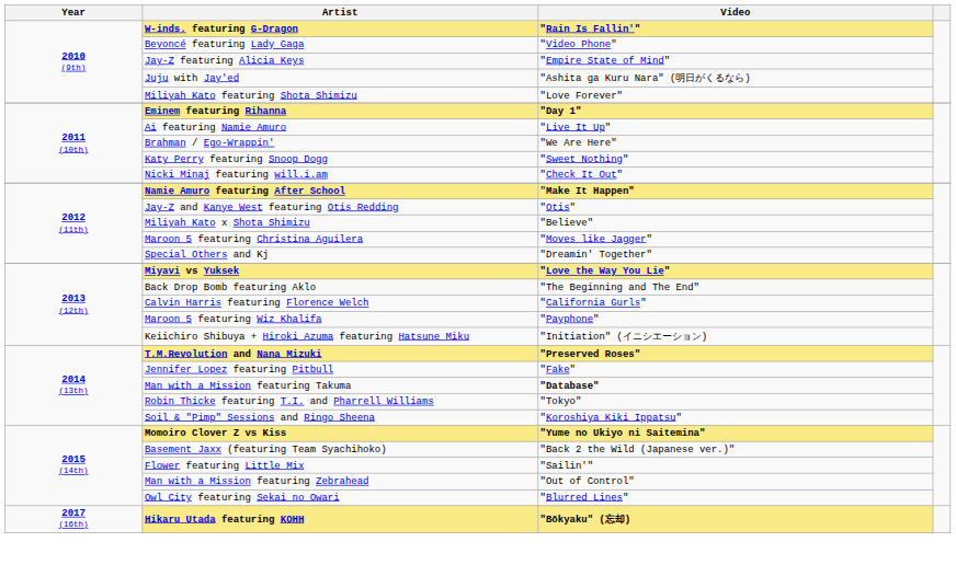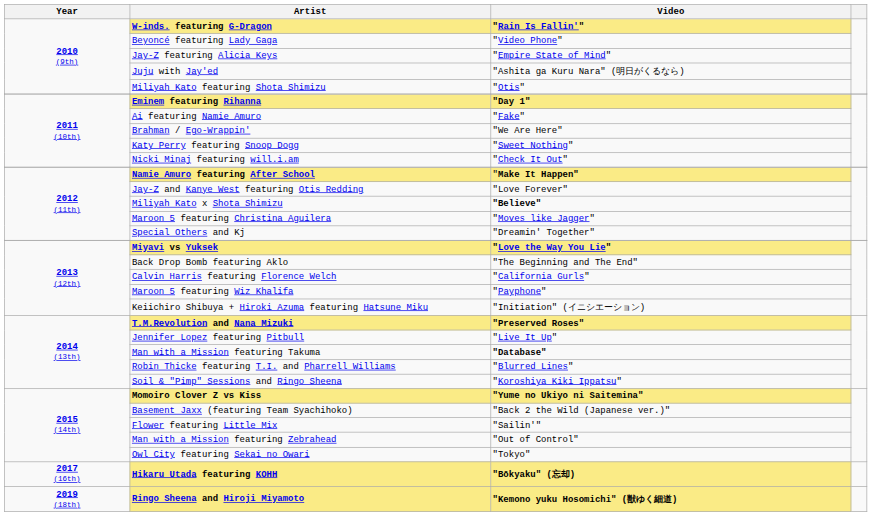 <table class="sortable wikitable">
 <tr>
 <th width="8%">Year</th>
 <th width="23%">Artist</th>
 <th width="23%">Video</th>
 <th width="1%"></th>
 </tr>
 <tr>
 <td rowspan=5 style="text-align:center"><strong><a href='#'>2010</a></strong><br><small><a href='#'>(9th)</a></small></td>
 <td style="background:#FAEB86"><strong><a href='#'>W-inds.</a> featuring <a href='#'>G-Dragon</a></strong></td>
 <td style="background:#FAEB86"><strong>"<a href='#'>Rain Is Fallin'</a>"</strong></td>
 <td rowspan=5 style="text-align:center"></td>
 </tr>
 <tr>
 <td><a href='#'>Beyoncé</a> featuring <a href='#'>Lady Gaga</a></td>
 <td>"<a href='#'>Video Phone</a>"</td>
 </tr>
 <tr>
 <td><a href='#'>Jay-Z</a> featuring <a href='#'>Alicia Keys</a></td>
 <td>"<a href='#'>Empire State of Mind</a>"</td>
 </tr>
 <tr>
 <td><a href='#'>Juju</a> with <a href='#'>Jay'ed</a></td>
 <td>"Ashita ga Kuru Nara" (明日がくるなら)</td>
 </tr>
 <tr>
 <td><a href='#'>Miliyah Kato</a> featuring <a href='#'>Shota Shimizu</a></td>
-<td>"Love Forever"</td>
+<td>"<a href='#'>Otis</a>"</td>
 </tr>
 <tr>
 </tr>
 <tr>
 <td rowspan=5 style="text-align:center"><strong><a href='#'>2011</a></strong><br><small><a href='#'>(10th)</a></small></td>
 <td style="background:#FAEB86"><strong><a href='#'>Eminem</a> featuring <a href='#'>Rihanna</a></strong></td>
 <td style="background:#FAEB86"><strong>"Day 1"</strong></td>
 <td rowspan=5 style="text-align:center"></td>
 </tr>
 <tr>
 <td><a href='#'>Ai</a> featuring <a href='#'>Namie Amuro</a></td>
-<td>"<a href='#'>Live It Up</a>"</td>
+<td>"<a href='#'>Fake</a>"</td>
 </tr>
 <tr>
 <td><a href='#'>Brahman</a> / <a href='#'>Ego-Wrappin'</a></td>
 <td>"We Are Here"</td>
 </tr>
 <tr>
 <td><a href='#'>Katy Perry</a> featuring <a href='#'>Snoop Dogg</a></td>
 <td>"<a href='#'>Sweet Nothing</a>"</td>
 </tr>
 <tr>
 <td><a href='#'>Nicki Minaj</a> featuring <a href='#'>will.i.am</a></td>
 <td>"<a href='#'>Check It Out</a>"</td>
 </tr>
 <tr>
 </tr>
 <tr>
 <td rowspan=5 style="text-align:center"><strong><a href='#'>2012</a></strong><br><small><a href='#'>(11th)</a></small></td>
 <td style="background:#FAEB86"><strong><a href='#'>Namie Amuro</a> featuring <a href='#'>After School</a></strong></td>
 <td style="background:#FAEB86">"<strong>Make It Happen"</strong></td>
 <td rowspan=5 style="text-align:center"></td>
 </tr>
 <tr>
 <td><a href='#'>Jay-Z</a> and <a href='#'>Kanye West</a> featuring <a href='#'>Otis Redding</a></td>
-<td>"<a href='#'>Otis</a>"</td>
+<td>"Love Forever"</td>
 </tr>
 <tr>
 <td><a href='#'>Miliyah Kato</a> x <a href='#'>Shota Shimizu</a></td>
-<td>"Believe"</td>
+<td><strong>"Believe"</strong></td>
 </tr>
 <tr>
 <td><a href='#'>Maroon 5</a> featuring <a href='#'>Christina Aguilera</a></td>
 <td>"<a href='#'>Moves like Jagger</a>"</td>
 </tr>
 <tr>
 <td><a href='#'>Special Others</a> and Kj</td>
 <td>"Dreamin' Together"</td>
 </tr>
 <tr>
 </tr>
 <tr>
 <td rowspan=5 style="text-align:center"><strong><a href='#'>2013</a></strong><br><small><a href='#'>(12th)</a></small></td>
 <td style="background:#FAEB86"><strong><a href='#'>Miyavi</a> vs <a href='#'>Yuksek</a></strong></td>
 <td style="background:#FAEB86"><strong>"<a href='#'>Love the Way You Lie</a>"</strong></td>
 <td rowspan=5 style="text-align:center"></td>
 </tr>
 <tr>
 <td>Back Drop Bomb featuring Aklo</td>
 <td>"The Beginning and The End"</td>
 </tr>
 <tr>
 <td><a href='#'>Calvin Harris</a> featuring <a href='#'>Florence Welch</a></td>
 <td>"<a href='#'>California Gurls</a>"</td>
 </tr>
 <tr>
 <td><a href='#'>Maroon 5</a> featuring <a href='#'>Wiz Khalifa</a></td>
 <td>"<a href='#'>Payphone</a>"</td>
 </tr>
 <tr>
 <td>Keiichiro Shibuya + <a href='#'>Hiroki Azuma</a> featuring <a href='#'>Hatsune Miku</a></td>
 <td>"Initiation" (イニシエーション)</td>
 </tr>
 <tr>
 <td rowspan=5 style="text-align:center"><strong><a href='#'>2014</a></strong><br><small><a href='#'>(13th)</a></small></td>
 <td style="background:#FAEB86"><strong><a href='#'>T.M.Revolution</a> and <a href='#'>Nana Mizuki</a></strong></td>
 <td style="background:#FAEB86"><strong>"Preserved Roses"</strong></td>
 <td rowspan=5 style="text-align:center"></td>
 </tr>
 <tr>
 <td><a href='#'>Jennifer Lopez</a> featuring <a href='#'>Pitbull</a></td>
-<td>"<a href='#'>Fake</a>"</td>
+<td>"<a href='#'>Live It Up</a>"</td>
 </tr>
 <tr>
 <td><a href='#'>Man with a Mission</a> featuring Takuma</td>
 <td><strong>"Database"</strong></td>
 </tr>
 <tr>
 <td><a href='#'>Robin Thicke</a> featuring <a href='#'>T.I.</a> and <a href='#'>Pharrell Williams</a></td>
-<td>"Tokyo"</td>
+<td>"<a href='#'>Blurred Lines</a>"</td>
 </tr>
 <tr>
 <td><a href='#'>Soil & "Pimp" Sessions</a> and <a href='#'>Ringo Sheena</a></td>
 <td>"<a href='#'>Koroshiya Kiki Ippatsu</a>"</td>
 </tr>
 <tr>
 <td rowspan=5 style="text-align:center"><strong><a href='#'>2015</a></strong><br><small><a href='#'>(14th)</a></small></td>
 <td style="background:#FAEB86"><strong>Momoiro Clover Z vs Kiss</strong></td>
 <td style="background:#FAEB86"><strong>"Yume no Ukiyo ni Saitemina"</strong></td>
 <td rowspan=5 style="text-align:center"></td>
 </tr>
 <tr>
 <td><a href='#'>Basement Jaxx</a> (featuring Team Syachihoko)</td>
 <td>"Back 2 the Wild (Japanese ver.)"</td>
 </tr>
 <tr>
 <td><a href='#'>Flower</a> featuring <a href='#'>Little Mix</a></td>
 <td>"Sailin'"</td>
 </tr>
 <tr>
 <td><a href='#'>Man with a Mission</a> featuring <a href='#'>Zebrahead</a></td>
 <td>"Out of Control"</td>
 </tr>
 <tr>
 <td><a href='#'>Owl City</a> featuring <a href='#'>Sekai no Owari</a></td>
-<td>"<a href='#'>Blurred Lines</a>"</td>
+<td>"Tokyo"</td>
 </tr>
 <tr>
 <td style="text-align:center"><strong><a href='#'>2017</a></strong><br><small><a href='#'>(16th)</a></small></td>
 <td style="background:#FAEB86"><strong><a href='#'>Hikaru Utada</a> featuring <a href='#'>KOHH</a></strong></td>
 <td style="background:#FAEB86"><strong>"Bōkyaku" (忘却)</strong></td>
 <td style="text-align:center"></td>
 </tr>
+<tr>
+<td style="text-align:center"><strong><a href='#'>2019</a></strong><br><small><a href='#'>(18th)</a></small></td>
+<td style="background:#FAEB86"><strong><a href='#'>Ringo Sheena</a> and <a href='#'>Hiroji Miyamoto</a></strong></td>
+<td style="background:#FAEB86"><strong>"Kemono yuku Hosomichi" (獣ゆく細道)</strong></td>
+<td style="text-align:center"></td>
+</tr>
 </table>
